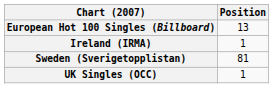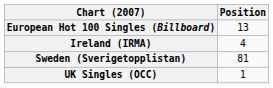 <table class="wikitable sortable plainrowheaders" style="text-align:center">
 <tr>
 <th scope="col">Chart (2007)</th>
 <th scope="col">Position</th>
 </tr>
 <tr>
 <th scope="row">European Hot 100 Singles (<em>Billboard</em>)</th>
 <td>13</td>
 </tr>
 <tr>
 <th scope="row">Ireland (IRMA)</th>
-<td>1</td>
+<td>4</td>
 </tr>
 <tr>
 <th scope="row">Sweden (Sverigetopplistan)</th>
 <td>81</td>
 </tr>
 <tr>
 <th scope="row">UK Singles (OCC)</th>
 <td>1</td>
 </tr>
 </table>
